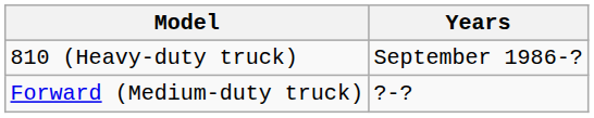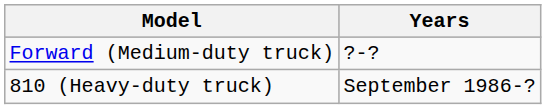 <table class="wikitable">
 <tr>
 <th>Model</th>
 <th>Years</th>
 </tr>
 <tr>
+<td><a href='#'>Forward</a> (Medium-duty truck)</td>
+<td>?-?</td>
+</tr>
+<tr>
 <td>810 (Heavy-duty truck)</td>
 <td>September 1986-?</td>
 </tr>
-<tr>
-<td><a href='#'>Forward</a> (Medium-duty truck)</td>
-<td>?-?</td>
-</tr>
 </table>
